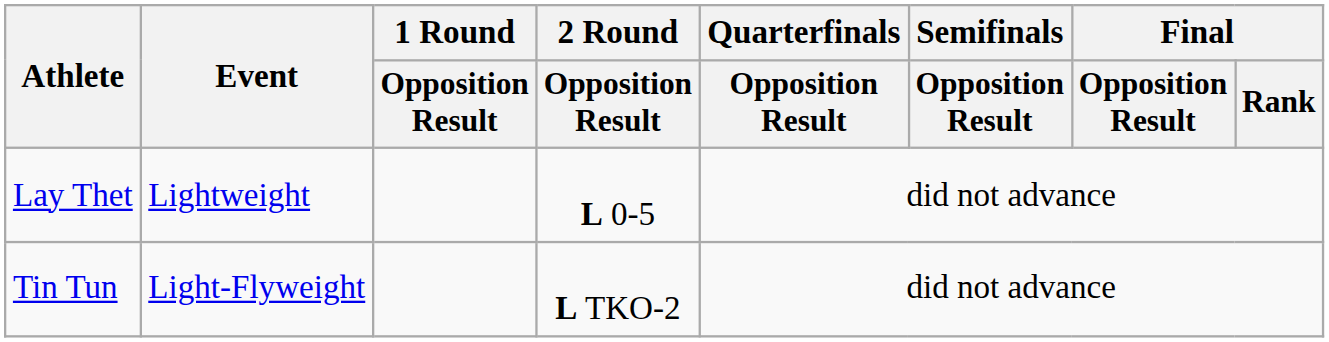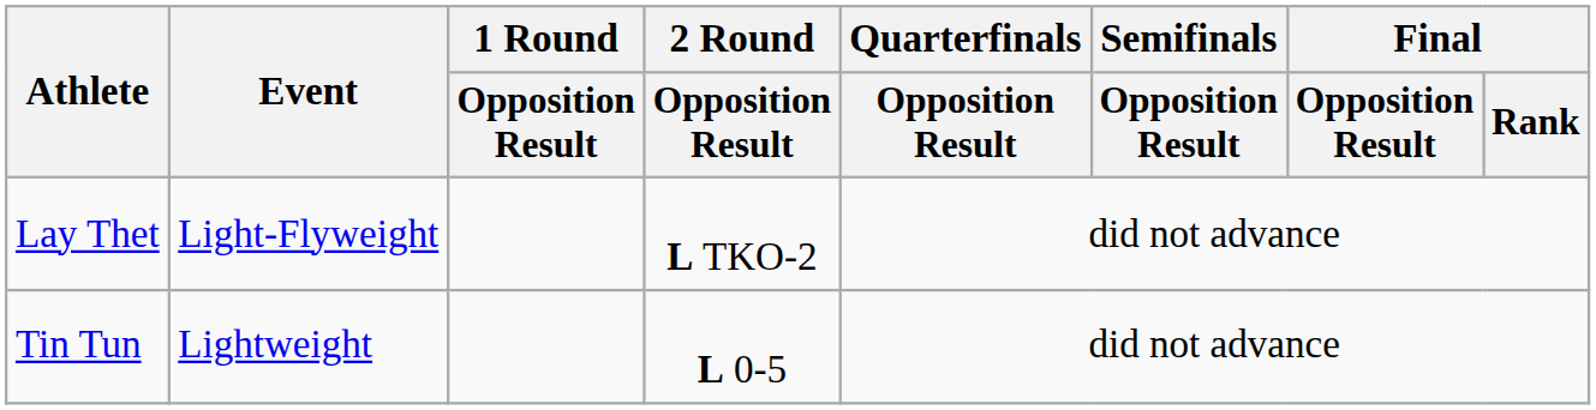 <table class="wikitable" style="font-size:90%">
 <tr>
 <th rowspan="2">Athlete</th>
 <th rowspan="2">Event</th>
 <th>1 Round</th>
 <th>2 Round</th>
 <th>Quarterfinals</th>
 <th>Semifinals</th>
 <th colspan=2>Final</th>
 </tr>
 <tr style="font-size:95%">
 <th>Opposition<br>Result</th>
 <th>Opposition<br>Result</th>
 <th>Opposition<br>Result</th>
 <th>Opposition<br>Result</th>
 <th>Opposition<br>Result</th>
 <th>Rank</th>
 </tr>
 <tr align=center>
 <td align=left><a href='#'>Lay Thet</a></td>
+<td align=left><a href='#'>Light-Flyweight</a></td>
+<td></td>
+<td><br><strong>L</strong> TKO-2</td>
+<td colspan=6>did not advance</td>
+</tr>
+<tr align=center>
+<td align=left><a href='#'>Tin Tun</a></td>
 <td align=left><a href='#'>Lightweight</a></td>
 <td></td>
 <td><br><strong>L</strong> 0-5</td>
 <td colspan=6>did not advance</td>
 </tr>
-<tr align=center>
-<td align=left><a href='#'>Tin Tun</a></td>
-<td align=left><a href='#'>Light-Flyweight</a></td>
-<td></td>
-<td><br><strong>L</strong> TKO-2</td>
-<td colspan=6>did not advance</td>
-</tr>
 </table>
